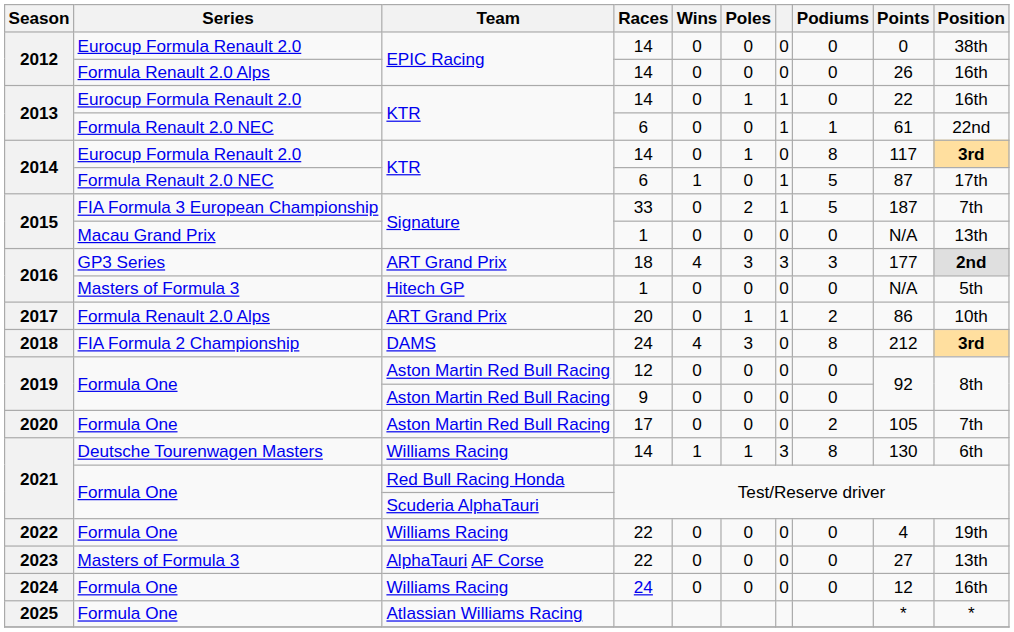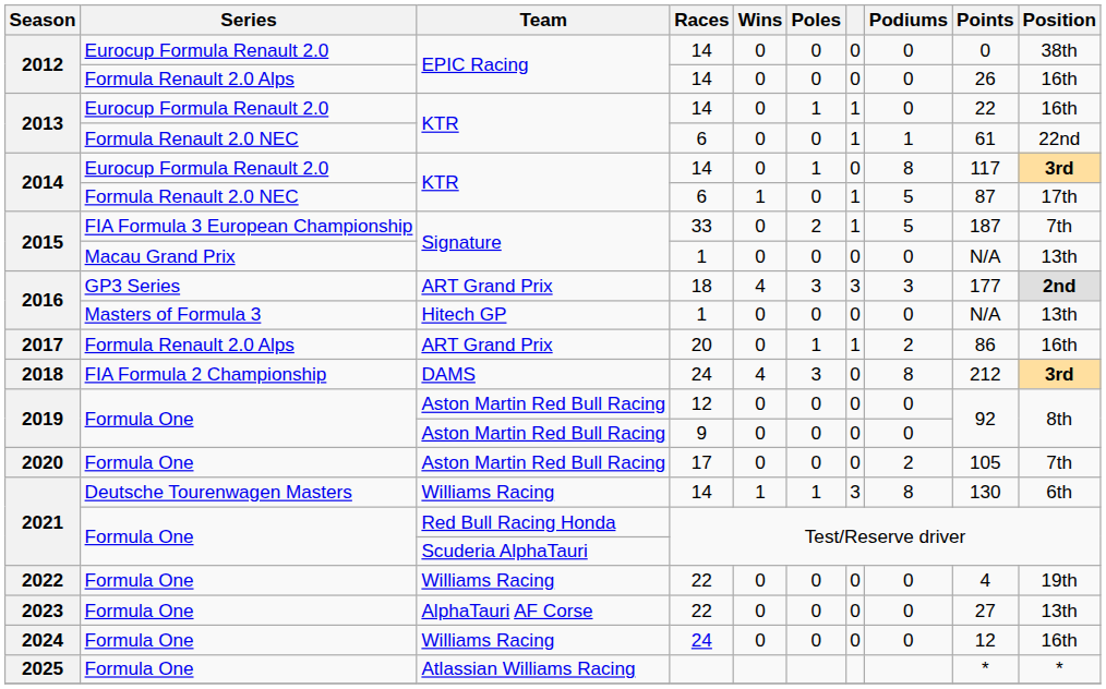 <table class="wikitable" style="font-size: 90%; text-align:center">
 <tr>
 <th>Season</th>
 <th>Series</th>
 <th>Team</th>
 <th>Races</th>
 <th>Wins</th>
 <th>Poles</th>
 <th></th>
 <th>Podiums</th>
 <th>Points</th>
 <th>Position</th>
 </tr>
 <tr>
 <th rowspan=2>2012</th>
 <td align=left><a href='#'>Eurocup Formula Renault 2.0</a></td>
 <td rowspan=2 align=left><a href='#'>EPIC Racing</a></td>
 <td>14</td>
 <td>0</td>
 <td>0</td>
 <td>0</td>
 <td>0</td>
 <td>0</td>
 <td>38th</td>
 </tr>
 <tr>
 <td align=left><a href='#'>Formula Renault 2.0 Alps</a></td>
 <td>14</td>
 <td>0</td>
 <td>0</td>
 <td>0</td>
 <td>0</td>
 <td>26</td>
 <td>16th</td>
 </tr>
 <tr>
 <th rowspan=2>2013</th>
 <td align=left><a href='#'>Eurocup Formula Renault 2.0</a></td>
 <td rowspan=2 align=left><a href='#'>KTR</a></td>
 <td>14</td>
 <td>0</td>
 <td>1</td>
 <td>1</td>
 <td>0</td>
 <td>22</td>
 <td>16th</td>
 </tr>
 <tr>
 <td align=left><a href='#'>Formula Renault 2.0 NEC</a></td>
 <td>6</td>
 <td>0</td>
 <td>0</td>
 <td>1</td>
 <td>1</td>
 <td>61</td>
 <td>22nd</td>
 </tr>
 <tr>
 <th rowspan=2>2014</th>
 <td align=left><a href='#'>Eurocup Formula Renault 2.0</a></td>
 <td rowspan=2 align=left><a href='#'>KTR</a></td>
 <td>14</td>
 <td>0</td>
 <td>1</td>
 <td>0</td>
 <td>8</td>
 <td>117</td>
 <td style="background:#FFDF9F;"><strong>3rd</strong></td>
 </tr>
 <tr>
 <td align=left><a href='#'>Formula Renault 2.0 NEC</a></td>
 <td>6</td>
 <td>1</td>
 <td>0</td>
 <td>1</td>
 <td>5</td>
 <td>87</td>
 <td>17th</td>
 </tr>
 <tr>
 <th rowspan=2>2015</th>
 <td align=left nowrap><a href='#'>FIA Formula 3 European Championship</a></td>
 <td align=left rowspan=2><a href='#'>Signature</a></td>
 <td>33</td>
 <td>0</td>
 <td>2</td>
 <td>1</td>
 <td>5</td>
 <td>187</td>
 <td>7th</td>
 </tr>
 <tr>
 <td align=left><a href='#'>Macau Grand Prix</a></td>
 <td>1</td>
 <td>0</td>
 <td>0</td>
 <td>0</td>
 <td>0</td>
 <td>N/A</td>
 <td>13th</td>
 </tr>
 <tr>
 <th rowspan=2>2016</th>
 <td align=left><a href='#'>GP3 Series</a></td>
 <td align=left><a href='#'>ART Grand Prix</a></td>
 <td>18</td>
 <td>4</td>
 <td>3</td>
 <td>3</td>
 <td>3</td>
 <td>177</td>
 <td style="background:#DFDFDF;"><strong>2nd</strong></td>
 </tr>
 <tr>
 <td align=left><a href='#'>Masters of Formula 3</a></td>
 <td align=left><a href='#'>Hitech GP</a></td>
 <td>1</td>
 <td>0</td>
 <td>0</td>
 <td>0</td>
 <td>0</td>
 <td>N/A</td>
-<td>5th</td>
+<td>13th</td>
 </tr>
 <tr>
 <th>2017</th>
 <td align=left><a href='#'>Formula Renault 2.0 Alps</a></td>
 <td align=left><a href='#'>ART Grand Prix</a></td>
 <td>20</td>
 <td>0</td>
 <td>1</td>
 <td>1</td>
 <td>2</td>
 <td>86</td>
-<td>10th</td>
+<td>16th</td>
 </tr>
 <tr>
 <th>2018</th>
 <td align=left><a href='#'>FIA Formula 2 Championship</a></td>
 <td align=left><a href='#'>DAMS</a></td>
 <td>24</td>
 <td>4</td>
 <td>3</td>
 <td>0</td>
 <td>8</td>
 <td>212</td>
 <td style="background:#FFDF9F;"><strong>3rd</strong></td>
 </tr>
 <tr>
 <th rowspan=2>2019</th>
 <td rowspan=2 align=left><a href='#'>Formula One</a></td>
 <td align=left><a href='#'>Aston Martin Red Bull Racing</a></td>
 <td>12</td>
 <td>0</td>
 <td>0</td>
 <td>0</td>
 <td>0</td>
 <td rowspan=2>92</td>
 <td rowspan=2>8th</td>
 </tr>
 <tr>
 <td align=left nowrap><a href='#'>Aston Martin Red Bull Racing</a></td>
 <td>9</td>
 <td>0</td>
 <td>0</td>
 <td>0</td>
 <td>0</td>
 </tr>
 <tr>
 <th>2020</th>
 <td align=left><a href='#'>Formula One</a></td>
 <td align=left><a href='#'>Aston Martin Red Bull Racing</a></td>
 <td>17</td>
 <td>0</td>
 <td>0</td>
 <td>0</td>
 <td>2</td>
 <td>105</td>
 <td>7th</td>
 </tr>
 <tr>
 <th rowspan=3>2021</th>
 <td align=left><a href='#'>Deutsche Tourenwagen Masters</a></td>
 <td align=left><a href='#'>Williams Racing</a></td>
 <td>14</td>
 <td>1</td>
 <td>1</td>
 <td>3</td>
 <td>8</td>
 <td>130</td>
 <td>6th</td>
 </tr>
 <tr>
 <td rowspan=2 align=left><a href='#'>Formula One</a></td>
 <td align=left><a href='#'>Red Bull Racing Honda</a></td>
 <td colspan="7" rowspan="2">Test/Reserve driver</td>
 </tr>
 <tr>
 <td align=left><a href='#'>Scuderia AlphaTauri</a></td>
 </tr>
 <tr>
 <th>2022</th>
 <td align=left><a href='#'>Formula One</a></td>
 <td align=left><a href='#'>Williams Racing</a></td>
 <td>22</td>
 <td>0</td>
 <td>0</td>
 <td>0</td>
 <td>0</td>
 <td>4</td>
 <td>19th</td>
 </tr>
 <tr>
 <th>2023</th>
-<td align=left><a href='#'>Masters of Formula 3</a></td>
+<td align=left><a href='#'>Formula One</a></td>
 <td align=left><a href='#'>AlphaTauri</a> <a href='#'>AF Corse</a></td>
 <td>22</td>
 <td>0</td>
 <td>0</td>
 <td>0</td>
 <td>0</td>
 <td>27</td>
 <td>13th</td>
 </tr>
 <tr>
 <th>2024</th>
 <td align=left><a href='#'>Formula One</a></td>
 <td align=left><a href='#'>Williams Racing</a></td>
 <td><a href='#'>24</a></td>
 <td>0</td>
 <td>0</td>
 <td>0</td>
 <td>0</td>
 <td>12</td>
 <td>16th</td>
 </tr>
 <tr>
 <th>2025</th>
 <td align=left><a href='#'>Formula One</a></td>
 <td align=left><a href='#'>Atlassian Williams Racing</a></td>
 <td><a href='#'></a></td>
 <td></td>
 <td></td>
 <td></td>
 <td></td>
 <td>*</td>
 <td>*</td>
 </tr>
 <tr>
 </tr>
 </table>
